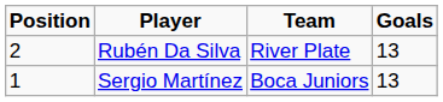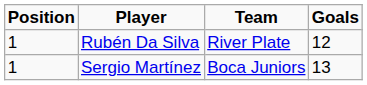 <table border="2" cellpadding="2" cellspacing="0" style="margin: 0; background: #f9f9f9; border: 1px #aaa solid; border-collapse: collapse; font-size: 85%;">
 <tr>
 <th>Position</th>
 <th>Player</th>
 <th>Team</th>
 <th>Goals</th>
 </tr>
 <tr>
-<td>2</td>
+<td>1</td>
 <td><a href='#'>Rubén Da Silva</a></td>
 <td><a href='#'>River Plate</a></td>
-<td>13</td>
+<td>12</td>
 </tr>
 <tr>
 <td>1</td>
 <td><a href='#'>Sergio Martínez</a></td>
 <td><a href='#'>Boca Juniors</a></td>
 <td>13</td>
 </tr>
 </table>
